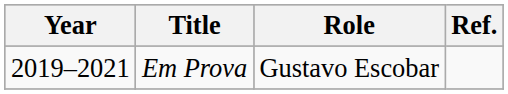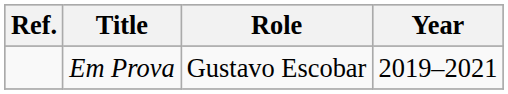 <table class="wikitable">
 <tr>
-<th>Year</th>
+<th><abbr>Ref.</abbr></th>
 <th>Title</th>
 <th>Role</th>
-<th><abbr>Ref.</abbr></th>
+<th>Year</th>
 </tr>
 <tr>
-<td>2019–2021</td>
+<td></td>
 <td><em>Em Prova</em></td>
 <td>Gustavo Escobar</td>
-<td></td>
+<td>2019–2021</td>
 </tr>
 </table>
